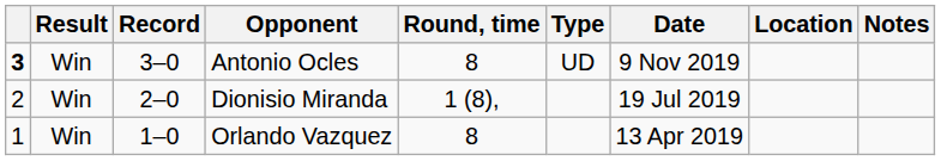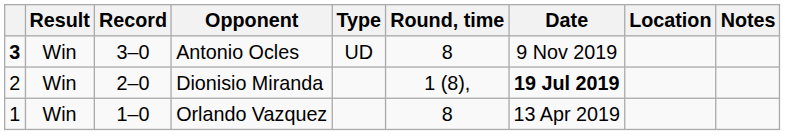 <table class="wikitable" style="text-align:center; font-size:95%">
 <tr>
 <th></th>
 <th>Result</th>
 <th>Record</th>
 <th>Opponent</th>
+<th>Type</th>
 <th>Round, time</th>
-<th>Type</th>
 <th>Date</th>
 <th>Location</th>
 <th>Notes</th>
 </tr>
 <tr>
 <td><strong>3</strong></td>
 <td>Win</td>
 <td>3–0</td>
 <td align=left> Antonio Ocles</td>
+<td>UD</td>
 <td>8</td>
-<td>UD</td>
 <td>9 Nov 2019</td>
 <td align=left></td>
 <td></td>
 </tr>
 <tr>
 <td>2</td>
 <td>Win</td>
 <td>2–0</td>
 <td align=left> Dionisio Miranda</td>
+<td></td>
 <td>1 (8), </td>
-<td></td>
-<td>19 Jul 2019</td>
+<td><strong>19 Jul 2019</strong></td>
 <td align=left></td>
 <td></td>
 </tr>
 <tr>
 <td>1</td>
 <td>Win</td>
 <td>1–0</td>
 <td align=left> Orlando Vazquez</td>
+<td></td>
 <td>8</td>
-<td></td>
 <td>13 Apr 2019</td>
 <td align=left></td>
 <td></td>
 </tr>
 </table>
